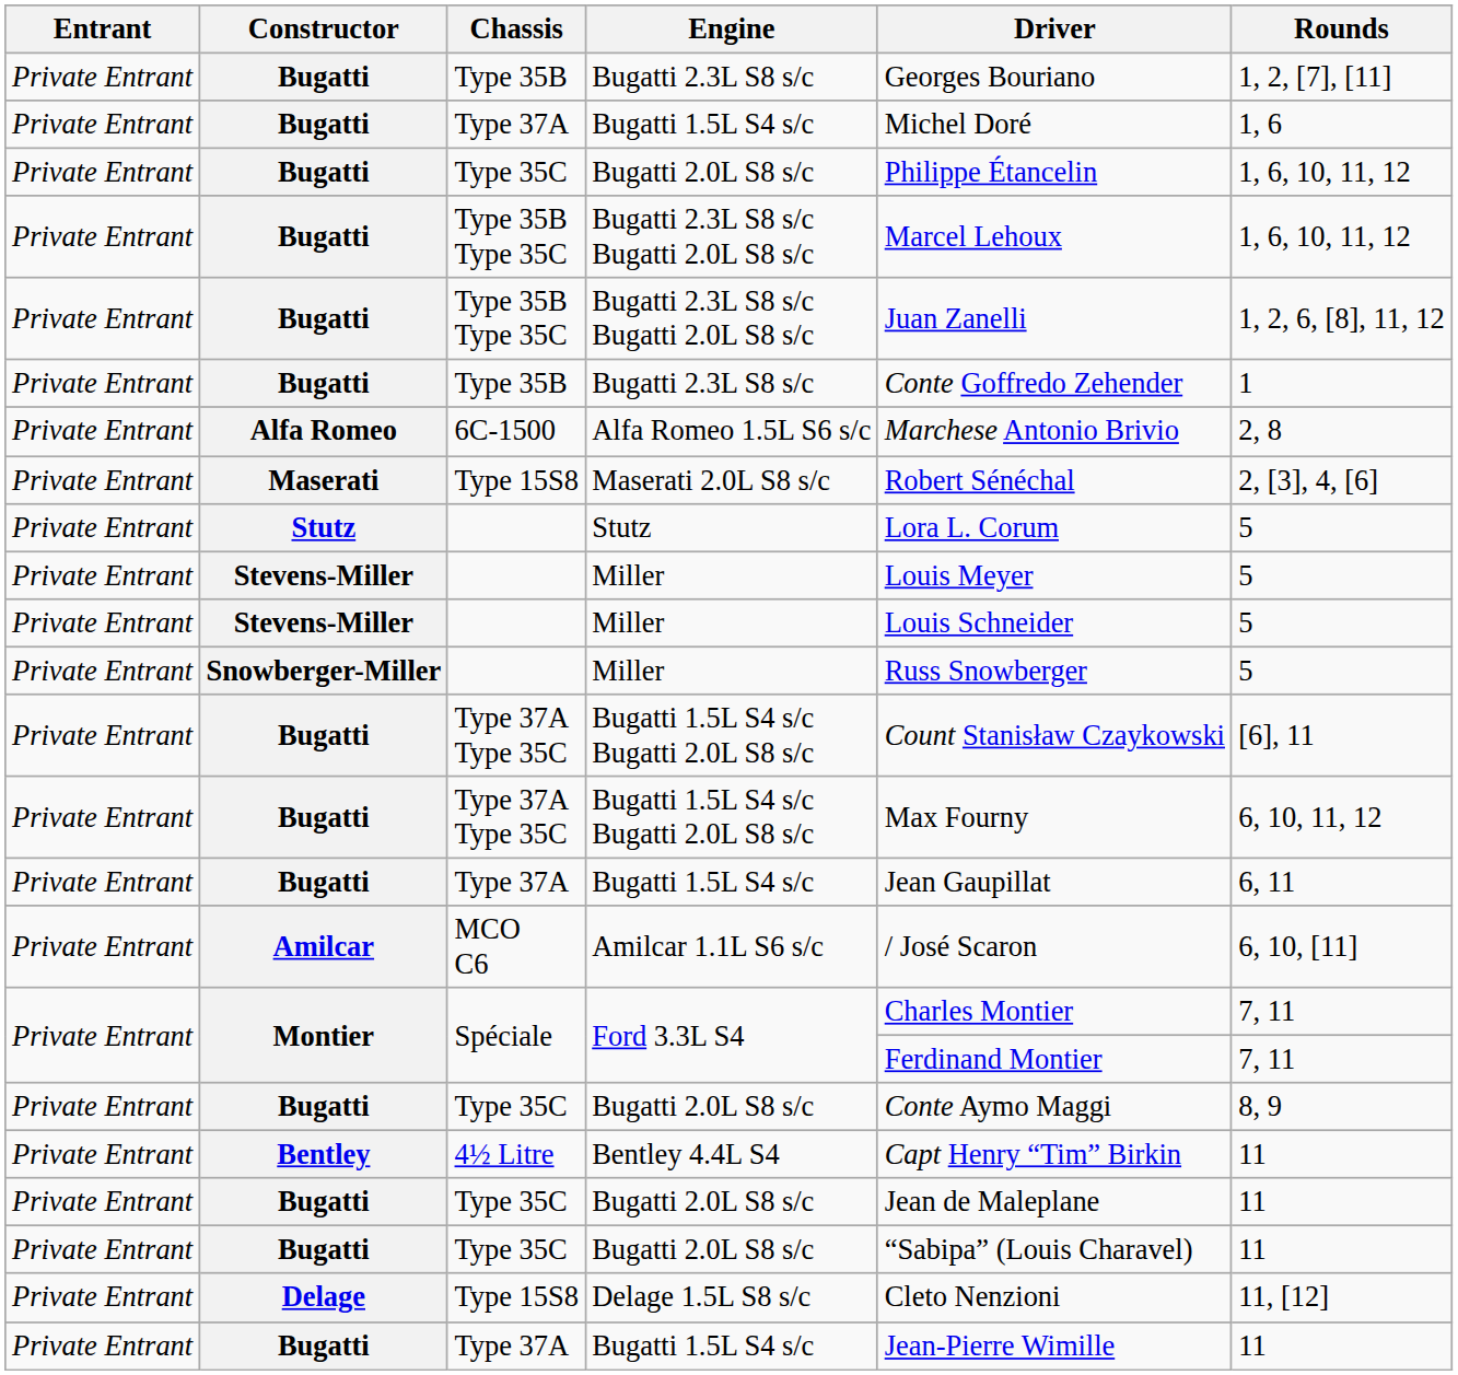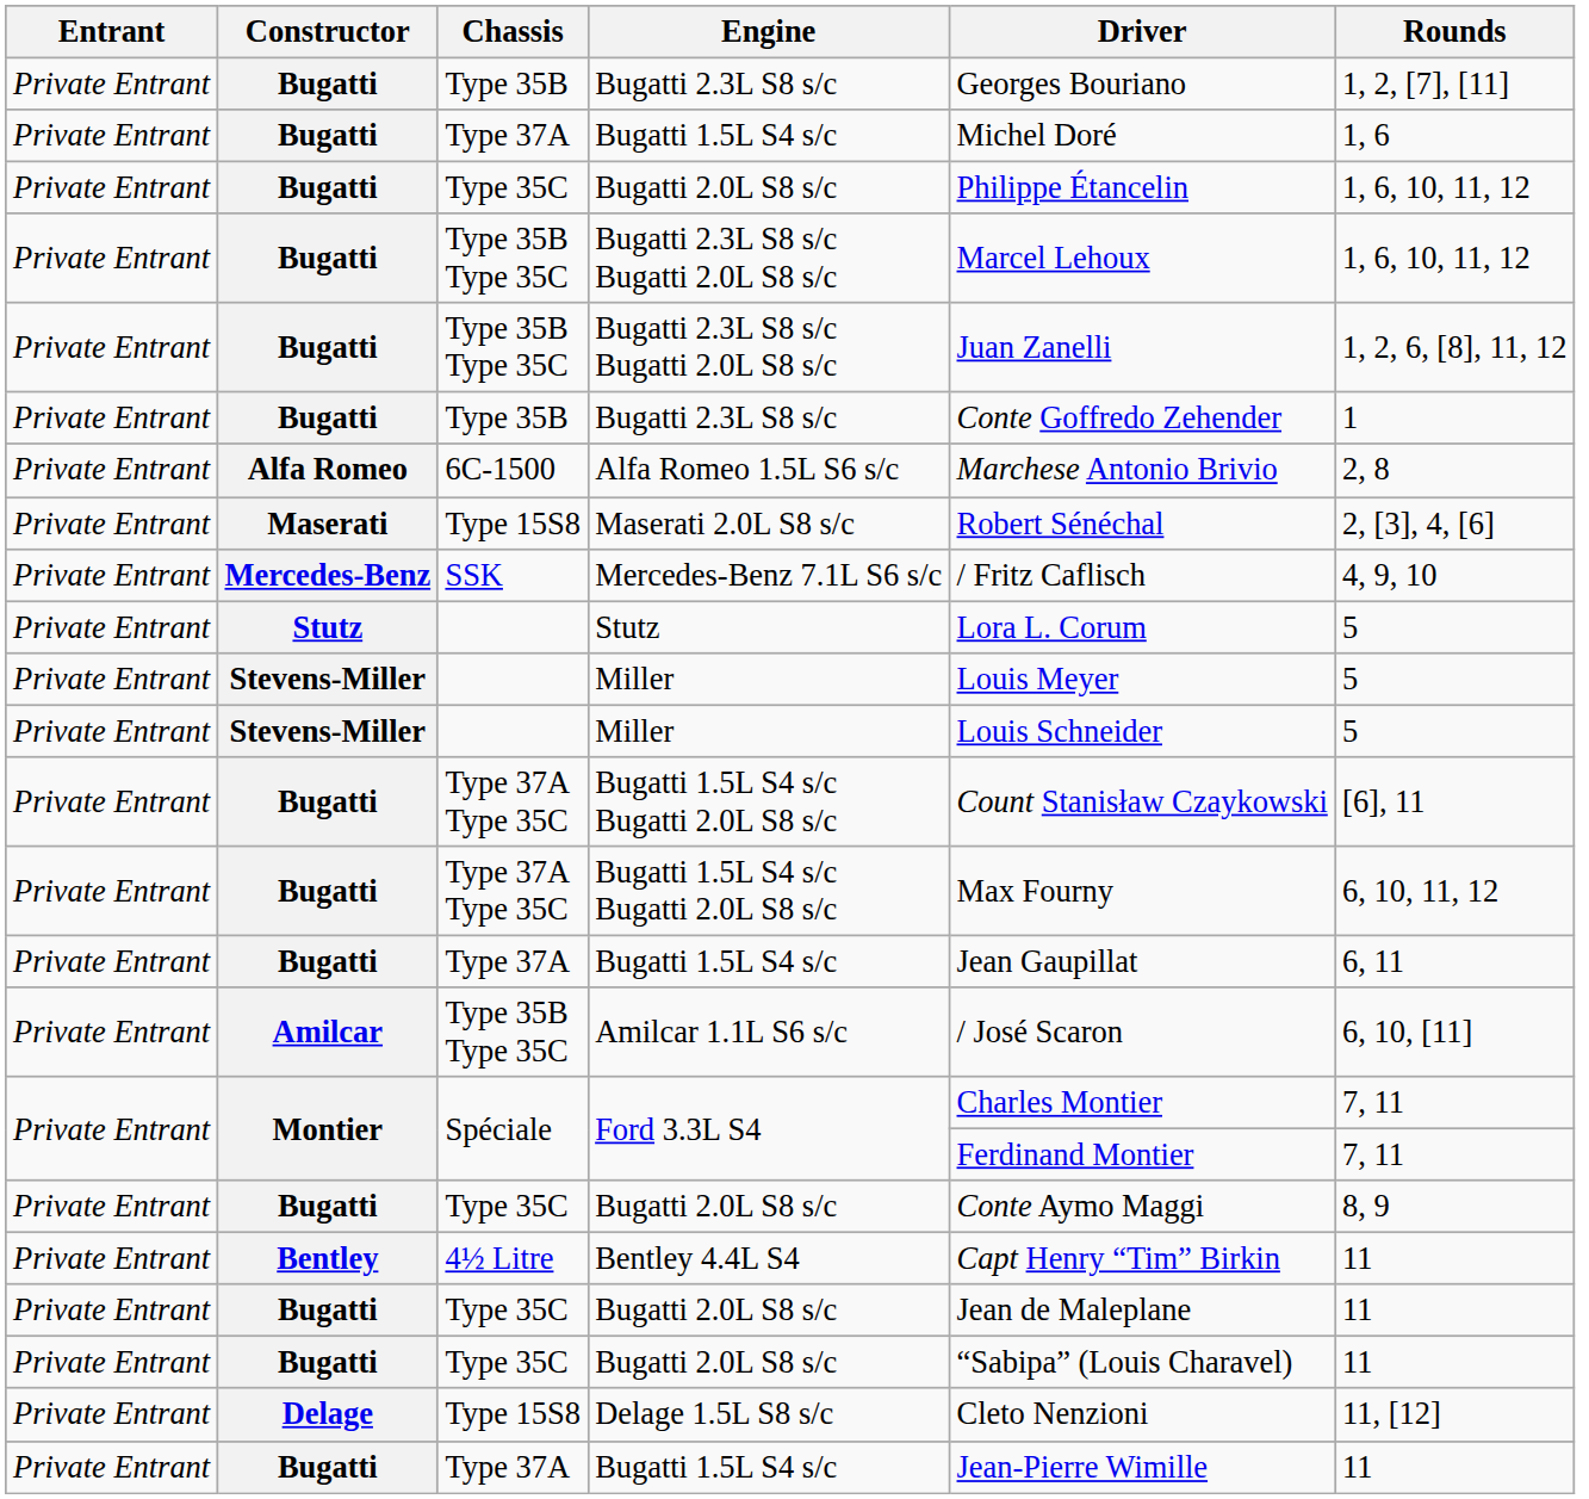 <table class="wikitable" style="font-size: 95%">
 <tr>
 <th>Entrant</th>
 <th>Constructor</th>
 <th>Chassis</th>
 <th>Engine</th>
 <th>Driver</th>
 <th>Rounds</th>
 </tr>
 <tr>
 <td><em>Private Entrant</em></td>
 <th>Bugatti</th>
 <td>Type 35B</td>
 <td>Bugatti 2.3L S8 s/c</td>
 <td> Georges Bouriano</td>
 <td>1, 2, [7], [11]</td>
 </tr>
 <tr>
 <td><em>Private Entrant</em></td>
 <th>Bugatti</th>
 <td>Type 37A</td>
 <td>Bugatti 1.5L S4 s/c</td>
 <td> Michel Doré</td>
 <td>1, 6</td>
 </tr>
 <tr>
 <td><em>Private Entrant</em></td>
 <th>Bugatti</th>
 <td>Type 35C</td>
 <td>Bugatti 2.0L S8 s/c</td>
 <td> <a href='#'>Philippe Étancelin</a></td>
 <td>1, 6, 10, 11, 12</td>
 </tr>
 <tr>
 <td><em>Private Entrant</em></td>
 <th>Bugatti</th>
 <td>Type 35B<br>Type 35C</td>
 <td>Bugatti 2.3L S8 s/c<br> Bugatti 2.0L S8 s/c</td>
 <td> <a href='#'>Marcel Lehoux</a></td>
 <td>1, 6, 10, 11, 12</td>
 </tr>
 <tr>
 <td><em>Private Entrant</em></td>
 <th>Bugatti</th>
 <td>Type 35B<br>Type 35C</td>
 <td>Bugatti 2.3L S8 s/c<br>Bugatti 2.0L S8 s/c</td>
 <td> <a href='#'>Juan Zanelli</a></td>
 <td>1, 2, 6, [8], 11, 12</td>
 </tr>
 <tr>
 <td><em>Private Entrant</em></td>
 <th>Bugatti</th>
 <td>Type 35B</td>
 <td>Bugatti 2.3L S8 s/c</td>
 <td> <em>Conte</em> <a href='#'>Goffredo Zehender</a></td>
 <td>1</td>
 </tr>
 <tr>
 <td><em>Private Entrant</em></td>
 <th>Alfa Romeo</th>
 <td>6C-1500</td>
 <td>Alfa Romeo 1.5L S6 s/c</td>
 <td> <em>Marchese</em> <a href='#'>Antonio Brivio</a></td>
 <td>2, 8</td>
 </tr>
 <tr>
 <td><em>Private Entrant</em></td>
 <th>Maserati</th>
 <td>Type 15S8</td>
 <td>Maserati 2.0L S8 s/c</td>
 <td> <a href='#'>Robert Sénéchal</a></td>
 <td>2, [3], 4, [6]</td>
 </tr>
 <tr>
 <td><em>Private Entrant</em></td>
+<th><a href='#'>Mercedes-Benz</a></th>
+<td><a href='#'>SSK</a></td>
+<td>Mercedes-Benz 7.1L S6 s/c</td>
+<td> /  Fritz Caflisch</td>
+<td>4, 9, 10</td>
+</tr>
+<tr>
+<td><em>Private Entrant</em></td>
 <th><a href='#'>Stutz</a></th>
 <td></td>
 <td>Stutz</td>
 <td> <a href='#'>Lora L. Corum</a></td>
 <td>5</td>
 </tr>
 <tr>
 <td><em>Private Entrant</em></td>
 <th>Stevens-Miller</th>
 <td></td>
 <td>Miller</td>
 <td> <a href='#'>Louis Meyer</a></td>
 <td>5</td>
 </tr>
 <tr>
 <td><em>Private Entrant</em></td>
 <th>Stevens-Miller</th>
 <td></td>
 <td>Miller</td>
 <td> <a href='#'>Louis Schneider</a></td>
-<td>5</td>
-</tr>
-<tr>
-<td><em>Private Entrant</em></td>
-<th>Snowberger-Miller</th>
-<td></td>
-<td>Miller</td>
-<td> <a href='#'>Russ Snowberger</a></td>
 <td>5</td>
 </tr>
 <tr>
 <td><em>Private Entrant</em></td>
 <th>Bugatti</th>
 <td>Type 37A<br>Type 35C</td>
 <td>Bugatti 1.5L S4 s/c<br> Bugatti 2.0L S8 s/c</td>
 <td> <em>Count</em> <a href='#'>Stanisław Czaykowski</a><br></td>
 <td>[6], 11</td>
 </tr>
 <tr>
 <td><em>Private Entrant</em></td>
 <th>Bugatti</th>
 <td>Type 37A<br>Type 35C</td>
 <td>Bugatti 1.5L S4 s/c<br> Bugatti 2.0L S8 s/c</td>
 <td> Max Fourny</td>
 <td>6, 10, 11, 12</td>
 </tr>
 <tr>
 <td><em>Private Entrant</em></td>
 <th>Bugatti</th>
 <td>Type 37A</td>
 <td>Bugatti 1.5L S4 s/c</td>
 <td> Jean Gaupillat</td>
 <td>6, 11</td>
 </tr>
 <tr>
 <td><em>Private Entrant</em></td>
 <th><a href='#'>Amilcar</a></th>
-<td>MCO<br>C6</td>
+<td>Type 35B<br>Type 35C</td>
 <td>Amilcar 1.1L S6 s/c</td>
 <td> /  José Scaron</td>
 <td>6, 10, [11]</td>
 </tr>
 <tr>
 <td rowspan=2><em>Private Entrant</em></td>
 <th rowspan=2>Montier</th>
 <td rowspan=2>Spéciale</td>
 <td rowspan=2><a href='#'>Ford</a> 3.3L S4</td>
 <td> <a href='#'>Charles Montier</a></td>
 <td>7, 11</td>
 </tr>
 <tr>
 <td> <a href='#'>Ferdinand Montier</a></td>
 <td>7, 11</td>
 </tr>
 <tr>
 <td><em>Private Entrant</em></td>
 <th>Bugatti</th>
 <td>Type 35C</td>
 <td>Bugatti 2.0L S8 s/c</td>
 <td> <em>Conte</em> Aymo Maggi</td>
 <td>8, 9</td>
 </tr>
 <tr>
 <td><em>Private Entrant</em></td>
 <th><a href='#'>Bentley</a></th>
 <td><a href='#'>4½ Litre</a></td>
 <td>Bentley 4.4L S4</td>
 <td> <em>Capt</em> <a href='#'>Henry “Tim” Birkin</a></td>
 <td>11</td>
 </tr>
 <tr>
 <td><em>Private Entrant</em></td>
 <th>Bugatti</th>
 <td>Type 35C</td>
 <td>Bugatti 2.0L S8 s/c</td>
 <td> Jean de Maleplane</td>
 <td>11</td>
 </tr>
 <tr>
 <td><em>Private Entrant</em></td>
 <th>Bugatti</th>
 <td>Type 35C</td>
 <td>Bugatti 2.0L S8 s/c</td>
 <td> “Sabipa” (Louis Charavel)</td>
 <td>11</td>
 </tr>
 <tr>
 <td><em>Private Entrant</em></td>
 <th><a href='#'>Delage</a></th>
 <td>Type 15S8</td>
 <td>Delage 1.5L S8 s/c</td>
 <td> Cleto Nenzioni</td>
 <td>11, [12]</td>
 </tr>
 <tr>
 <td><em>Private Entrant</em></td>
 <th>Bugatti</th>
 <td>Type 37A</td>
 <td>Bugatti 1.5L S4 s/c</td>
 <td> <a href='#'>Jean-Pierre Wimille</a></td>
 <td>11</td>
 </tr>
 </table>
